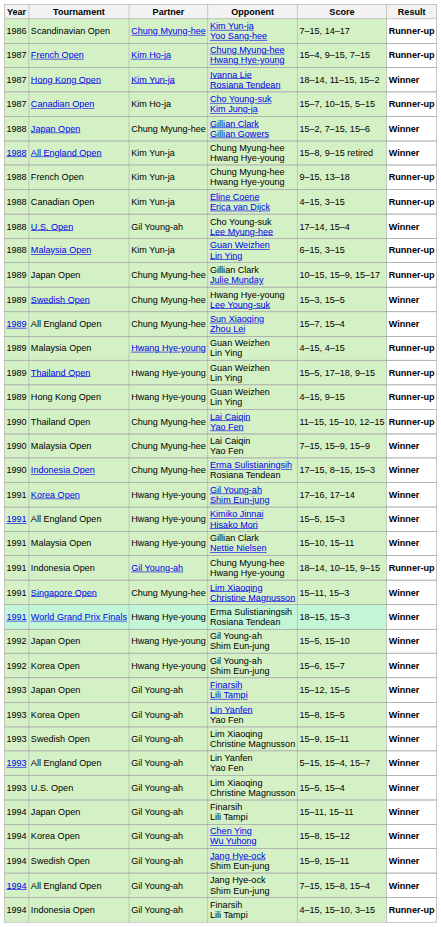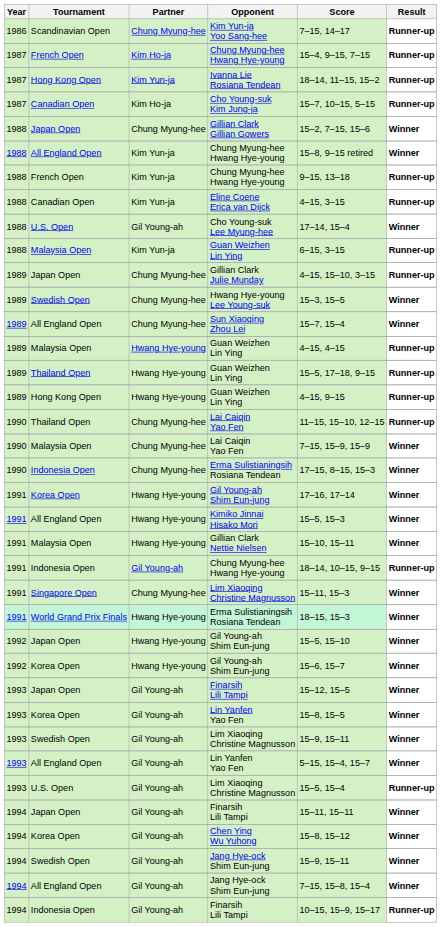 <table class="sortable wikitable" style="font-size: 90%;">
 <tr>
 <th>Year</th>
 <th>Tournament</th>
 <th>Partner</th>
 <th>Opponent</th>
 <th>Score</th>
 <th>Result</th>
 </tr>
 <tr style="background:#D4F1C5">
 <td align="center">1986</td>
 <td align="left">Scandinavian Open</td>
 <td align="left"> <a href='#'>Chung Myung-hee</a></td>
 <td align="left"> <a href='#'>Kim Yun-ja</a> <br>  <a href='#'>Yoo Sang-hee</a></td>
 <td align="left">7–15, 14–17</td>
 <td style="text-align:left; background:white"> <strong>Runner-up</strong></td>
 </tr>
 <tr>
 </tr>
 <tr style="background:#D4F1C5">
 <td align="center">1987</td>
 <td align="left"><a href='#'>French Open</a></td>
 <td align="left"> <a href='#'>Kim Ho-ja</a></td>
 <td align="left"> <a href='#'>Chung Myung-hee</a> <br>  <a href='#'>Hwang Hye-young</a></td>
 <td align="left">15–4, 9–15, 7–15</td>
 <td style="text-align:left; background:white"> <strong>Runner-up</strong></td>
 </tr>
 <tr>
 </tr>
 <tr style="background:#D4F1C5">
 <td align="center">1987</td>
 <td align="left"><a href='#'>Hong Kong Open</a></td>
 <td align="left"> <a href='#'>Kim Yun-ja</a></td>
 <td align="left"> <a href='#'>Ivanna Lie</a> <br>  <a href='#'>Rosiana Tendean</a></td>
 <td align="left">18–14, 11–15, 15–2</td>
-<td style="text-align:left; background:white"> <strong>Winner</strong></td>
+<td style="text-align:left; background:white"> <strong>Runner-up</strong></td>
 </tr>
 <tr>
 </tr>
 <tr style="background:#D4F1C5">
 <td align="center">1987</td>
 <td align="left"><a href='#'>Canadian Open</a></td>
 <td align="left"> Kim Ho-ja</td>
 <td align="left"> <a href='#'>Cho Young-suk</a> <br>  <a href='#'>Kim Jung-ja</a></td>
 <td align="left">15–7, 10–15, 5–15</td>
 <td style="text-align:left; background:white"> <strong>Runner-up</strong></td>
 </tr>
 <tr>
 </tr>
 <tr style="background:#D4F1C5">
 <td align="center">1988</td>
 <td align="left"><a href='#'>Japan Open</a></td>
 <td align="left"> Chung Myung-hee</td>
 <td align="left"> <a href='#'>Gillian Clark</a> <br>  <a href='#'>Gillian Gowers</a></td>
 <td align="left">15–2, 7–15, 15–6</td>
 <td style="text-align:left; background:white"> <strong>Winner</strong></td>
 </tr>
 <tr>
 </tr>
 <tr style="background:#D4F1C5">
 <td align="center"><a href='#'>1988</a></td>
 <td align="left"><a href='#'>All England Open</a></td>
 <td align="left"> Kim Yun-ja</td>
 <td align="left"> Chung Myung-hee <br>  Hwang Hye-young</td>
 <td align="left">15–8, 9–15 retired</td>
 <td style="text-align:left; background:white"> <strong>Winner</strong></td>
 </tr>
 <tr>
 </tr>
 <tr style="background:#D4F1C5">
 <td align="center">1988</td>
 <td align="left">French Open</td>
 <td align="left"> Kim Yun-ja</td>
 <td align="left"> Chung Myung-hee <br>  Hwang Hye-young</td>
 <td align="left">9–15, 13–18</td>
 <td style="text-align:left; background:white"> <strong>Runner-up</strong></td>
 </tr>
 <tr>
 </tr>
 <tr style="background:#D4F1C5">
 <td align="center">1988</td>
 <td align="left">Canadian Open</td>
 <td align="left"> Kim Yun-ja</td>
 <td align="left"> <a href='#'>Eline Coene</a> <br>  <a href='#'>Erica van Dijck</a></td>
 <td align="left">4–15, 3–15</td>
 <td style="text-align:left; background:white"> <strong>Runner-up</strong></td>
 </tr>
 <tr>
 </tr>
 <tr style="background:#D4F1C5">
 <td align="center">1988</td>
 <td align="left"><a href='#'>U.S. Open</a></td>
 <td align="left"> Gil Young-ah</td>
 <td align="left"> Cho Young-suk <br>  <a href='#'>Lee Myung-hee</a></td>
 <td align="left">17–14, 15–4</td>
 <td style="text-align:left; background:white"> <strong>Winner</strong></td>
 </tr>
 <tr>
 </tr>
 <tr style="background:#D4F1C5">
 <td align="center">1988</td>
 <td align="left"><a href='#'>Malaysia Open</a></td>
 <td align="left"> Kim Yun-ja</td>
 <td align="left"> <a href='#'>Guan Weizhen</a> <br>  <a href='#'>Lin Ying</a></td>
 <td align="left">6–15, 3–15</td>
 <td style="text-align:left; background:white"> <strong>Runner-up</strong></td>
 </tr>
 <tr>
 </tr>
 <tr style="background:#D4F1C5">
 <td align="center">1989</td>
 <td align="left">Japan Open</td>
 <td align="left"> Chung Myung-hee</td>
 <td align="left"> Gillian Clark <br>  <a href='#'>Julie Munday</a></td>
-<td align="left">10–15, 15–9, 15–17</td>
+<td align="left">4–15, 15–10, 3–15</td>
 <td style="text-align:left; background:white"> <strong>Runner-up</strong></td>
 </tr>
 <tr>
 </tr>
 <tr style="background:#D4F1C5">
 <td align="center">1989</td>
 <td align="left"><a href='#'>Swedish Open</a></td>
 <td align="left"> Chung Myung-hee</td>
 <td align="left"> Hwang Hye-young <br>  <a href='#'>Lee Young-suk</a></td>
 <td align="left">15–3, 15–5</td>
 <td style="text-align:left; background:white"> <strong>Winner</strong></td>
 </tr>
 <tr>
 </tr>
 <tr style="background:#D4F1C5">
 <td align="center"><a href='#'>1989</a></td>
 <td align="left">All England Open</td>
 <td align="left"> Chung Myung-hee</td>
 <td align="left"> <a href='#'>Sun Xiaoqing</a> <br>  <a href='#'>Zhou Lei</a></td>
 <td align="left">15–7, 15–4</td>
 <td style="text-align:left; background:white"> <strong>Winner</strong></td>
 </tr>
 <tr>
 </tr>
 <tr style="background:#D4F1C5">
 <td align="center">1989</td>
 <td align="left">Malaysia Open</td>
 <td align="left"> <a href='#'>Hwang Hye-young</a></td>
 <td align="left"> Guan Weizhen <br>  Lin Ying</td>
 <td align="left">4–15, 4–15</td>
 <td style="text-align:left; background:white"> <strong>Runner-up</strong></td>
 </tr>
 <tr>
 </tr>
 <tr style="background:#D4F1C5">
 <td align="center">1989</td>
 <td align="left"><a href='#'>Thailand Open</a></td>
 <td align="left"> Hwang Hye-young</td>
 <td align="left"> Guan Weizhen <br>  Lin Ying</td>
 <td align="left">15–5, 17–18, 9–15</td>
 <td style="text-align:left; background:white"> <strong>Runner-up</strong></td>
 </tr>
 <tr>
 </tr>
 <tr style="background:#D4F1C5">
 <td align="center">1989</td>
 <td align="left">Hong Kong Open</td>
 <td align="left"> Hwang Hye-young</td>
 <td align="left"> Guan Weizhen <br>  Lin Ying</td>
 <td align="left">4–15, 9–15</td>
 <td style="text-align:left; background:white"> <strong>Runner-up</strong></td>
 </tr>
 <tr>
 </tr>
 <tr style="background:#D4F1C5">
 <td align="center">1990</td>
 <td align="left">Thailand Open</td>
 <td align="left"> Chung Myung-hee</td>
 <td align="left"> <a href='#'>Lai Caiqin</a> <br>  <a href='#'>Yao Fen</a></td>
 <td align="left">11–15, 15–10, 12–15</td>
 <td style="text-align:left; background:white"> <strong>Runner-up</strong></td>
 </tr>
 <tr>
 </tr>
 <tr style="background:#D4F1C5">
 <td align="center">1990</td>
 <td align="left">Malaysia Open</td>
 <td align="left"> Chung Myung-hee</td>
 <td align="left"> Lai Caiqin <br>  Yao Fen</td>
 <td align="left">7–15, 15–9, 15–9</td>
 <td style="text-align:left; background:white"> <strong>Winner</strong></td>
 </tr>
 <tr>
 </tr>
 <tr style="background:#D4F1C5">
 <td align="center">1990</td>
 <td align="left"><a href='#'>Indonesia Open</a></td>
 <td align="left"> Chung Myung-hee</td>
 <td align="left"> <a href='#'>Erma Sulistianingsih</a> <br>  Rosiana Tendean</td>
 <td align="left">17–15, 8–15, 15–3</td>
 <td style="text-align:left; background:white"> <strong>Winner</strong></td>
 </tr>
 <tr>
 </tr>
 <tr style="background:#D4F1C5">
 <td align="center">1991</td>
 <td align="left"><a href='#'>Korea Open</a></td>
 <td align="left"> Hwang Hye-young</td>
 <td align="left"> <a href='#'>Gil Young-ah</a> <br>  <a href='#'>Shim Eun-jung</a></td>
 <td align="left">17–16, 17–14</td>
 <td style="text-align:left; background:white"> <strong>Winner</strong></td>
 </tr>
 <tr>
 </tr>
 <tr style="background:#D4F1C5">
 <td align="center"><a href='#'>1991</a></td>
 <td align="left">All England Open</td>
 <td align="left"> Hwang Hye-young</td>
 <td align="left"> <a href='#'>Kimiko Jinnai</a> <br>  <a href='#'>Hisako Mori</a></td>
 <td align="left">15–5, 15–3</td>
 <td style="text-align:left; background:white"> <strong>Winner</strong></td>
 </tr>
 <tr>
 </tr>
 <tr style="background:#D4F1C5">
 <td align="center">1991</td>
 <td align="left">Malaysia Open</td>
 <td align="left"> Hwang Hye-young</td>
 <td align="left"> Gillian Clark <br>  <a href='#'>Nettie Nielsen</a></td>
 <td align="left">15–10, 15–11</td>
 <td style="text-align:left; background:white"> <strong>Winner</strong></td>
 </tr>
 <tr>
 </tr>
 <tr style="background:#D4F1C5">
 <td align="center">1991</td>
 <td align="left">Indonesia Open</td>
 <td align="left"> <a href='#'>Gil Young-ah</a></td>
 <td align="left"> Chung Myung-hee <br>  Hwang Hye-young</td>
 <td align="left">18–14, 10–15, 9–15</td>
 <td style="text-align:left; background:white"> <strong>Runner-up</strong></td>
 </tr>
 <tr>
 </tr>
 <tr style="background:#D4F1C5">
 <td align="center">1991</td>
 <td align="left"><a href='#'>Singapore Open</a></td>
 <td align="left"> Chung Myung-hee</td>
 <td align="left"> <a href='#'>Lim Xiaoqing</a> <br>  <a href='#'>Christine Magnusson</a></td>
 <td align="left">15–11, 15–3</td>
 <td style="text-align:left; background:white"> <strong>Winner</strong></td>
 </tr>
 <tr>
 </tr>
 <tr style="background:#C3F6D7">
 <td align="center"><a href='#'>1991</a></td>
 <td align="left"><a href='#'>World Grand Prix Finals</a></td>
 <td align="left"> Hwang Hye-young</td>
 <td align="left"> Erma Sulistianingsih <br>  Rosiana Tendean</td>
 <td align="left">18–15, 15–3</td>
 <td style="text-align:left; background:white"> <strong>Winner</strong></td>
 </tr>
 <tr>
 </tr>
 <tr style="background:#D4F1C5">
 <td align="center">1992</td>
 <td align="left">Japan Open</td>
 <td align="left"> Hwang Hye-young</td>
 <td align="left"> Gil Young-ah <br>  Shim Eun-jung</td>
 <td align="left">15–5, 15–10</td>
 <td style="text-align:left; background:white"> <strong>Winner</strong></td>
 </tr>
 <tr>
 </tr>
 <tr style="background:#D4F1C5">
 <td align="center">1992</td>
 <td align="left">Korea Open</td>
 <td align="left"> Hwang Hye-young</td>
 <td align="left"> Gil Young-ah <br>  Shim Eun-jung</td>
 <td align="left">15–6, 15–7</td>
 <td style="text-align:left; background:white"> <strong>Winner</strong></td>
 </tr>
 <tr>
 </tr>
 <tr style="background:#D4F1C5">
 <td align="center">1993</td>
 <td align="left">Japan Open</td>
 <td align="left"> Gil Young-ah</td>
 <td align="left"> <a href='#'>Finarsih</a> <br>  <a href='#'>Lili Tampi</a></td>
 <td align="left">15–12, 15–5</td>
 <td style="text-align:left; background:white"> <strong>Winner</strong></td>
 </tr>
 <tr>
 </tr>
 <tr style="background:#D4F1C5">
 <td align="center">1993</td>
 <td align="left">Korea Open</td>
 <td align="left"> Gil Young-ah</td>
 <td align="left"> <a href='#'>Lin Yanfen</a> <br>  Yao Fen</td>
 <td align="left">15–8, 15–5</td>
 <td style="text-align:left; background:white"> <strong>Winner</strong></td>
 </tr>
 <tr>
 </tr>
 <tr style="background:#D4F1C5">
 <td align="center">1993</td>
 <td align="left">Swedish Open</td>
 <td align="left"> Gil Young-ah</td>
 <td align="left"> Lim Xiaoqing <br>  Christine Magnusson</td>
 <td align="left">15–9, 15–11</td>
 <td style="text-align:left; background:white"> <strong>Winner</strong></td>
 </tr>
 <tr>
 </tr>
 <tr style="background:#D4F1C5">
 <td align="center"><a href='#'>1993</a></td>
 <td align="left">All England Open</td>
 <td align="left"> Gil Young-ah</td>
 <td align="left"> Lin Yanfen <br>  Yao Fen</td>
 <td align="left">5–15, 15–4, 15–7</td>
 <td style="text-align:left; background:white"> <strong>Winner</strong></td>
 </tr>
 <tr>
 </tr>
 <tr style="background:#D4F1C5">
 <td align="center">1993</td>
 <td align="left">U.S. Open</td>
 <td align="left"> Gil Young-ah</td>
 <td align="left"> Lim Xiaoqing <br>  Christine Magnusson</td>
 <td align="left">15–5, 15–4</td>
-<td style="text-align:left; background:white"> <strong>Winner</strong></td>
+<td style="text-align:left; background:white"> <strong>Runner-up</strong></td>
 </tr>
 <tr>
 </tr>
 <tr style="background:#D4F1C5">
 <td align="center">1994</td>
 <td align="left">Japan Open</td>
 <td align="left"> Gil Young-ah</td>
 <td align="left"> Finarsih <br>  Lili Tampi</td>
 <td align="left">15–11, 15–11</td>
 <td style="text-align:left; background:white"> <strong>Winner</strong></td>
 </tr>
 <tr>
 </tr>
 <tr style="background:#D4F1C5">
 <td align="center">1994</td>
 <td align="left">Korea Open</td>
 <td align="left"> Gil Young-ah</td>
 <td align="left"> <a href='#'>Chen Ying</a> <br>  <a href='#'>Wu Yuhong</a></td>
 <td align="left">15–8, 15–12</td>
 <td style="text-align:left; background:white"> <strong>Winner</strong></td>
 </tr>
 <tr>
 </tr>
 <tr style="background:#D4F1C5">
 <td align="center">1994</td>
 <td align="left">Swedish Open</td>
 <td align="left"> Gil Young-ah</td>
 <td align="left"> <a href='#'>Jang Hye-ock</a> <br>  Shim Eun-jung</td>
 <td align="left">15–9, 15–11</td>
 <td style="text-align:left; background:white"> <strong>Winner</strong></td>
 </tr>
 <tr>
 </tr>
 <tr style="background:#D4F1C5">
 <td align="center"><a href='#'>1994</a></td>
 <td align="left">All England Open</td>
 <td align="left"> Gil Young-ah</td>
 <td align="left"> Jang Hye-ock <br>  Shim Eun-jung</td>
 <td align="left">7–15, 15–8, 15–4</td>
 <td style="text-align:left; background:white"> <strong>Winner</strong></td>
 </tr>
 <tr>
 </tr>
 <tr style="background:#D4F1C5">
 <td align="center">1994</td>
 <td align="left">Indonesia Open</td>
 <td align="left"> Gil Young-ah</td>
 <td align="left"> Finarsih <br>  Lili Tampi</td>
-<td align="left">4–15, 15–10, 3–15</td>
+<td align="left">10–15, 15–9, 15–17</td>
 <td style="text-align:left; background:white"> <strong>Runner-up</strong></td>
 </tr>
 </table>
